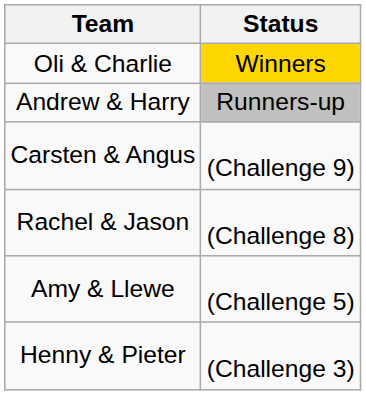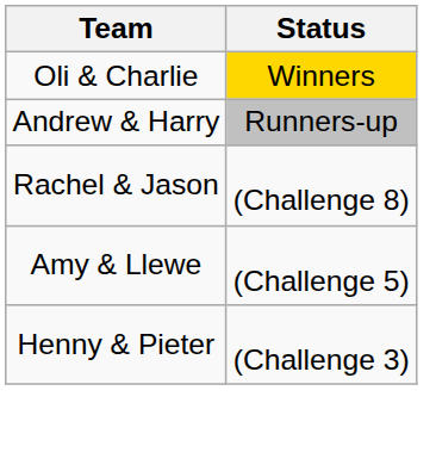 <table class="wikitable" style="text-align:center">
 <tr valign="top">
 <th>Team</th>
 <th>Status</th>
 </tr>
 <tr>
 <td>Oli & Charlie</td>
 <td style="background:gold">Winners</td>
 </tr>
 <tr>
 <td>Andrew & Harry</td>
 <td style="background:silver">Runners-up</td>
 </tr>
 <tr>
-<td>Carsten & Angus</td>
-<td><br>(Challenge 9)</td>
-</tr>
-<tr>
 <td>Rachel & Jason</td>
 <td><br>(Challenge 8)</td>
 </tr>
 <tr>
 <td>Amy & Llewe</td>
 <td><br>(Challenge 5)</td>
 </tr>
 <tr>
 <td>Henny & Pieter</td>
 <td><br>(Challenge 3)</td>
 </tr>
 </table>
